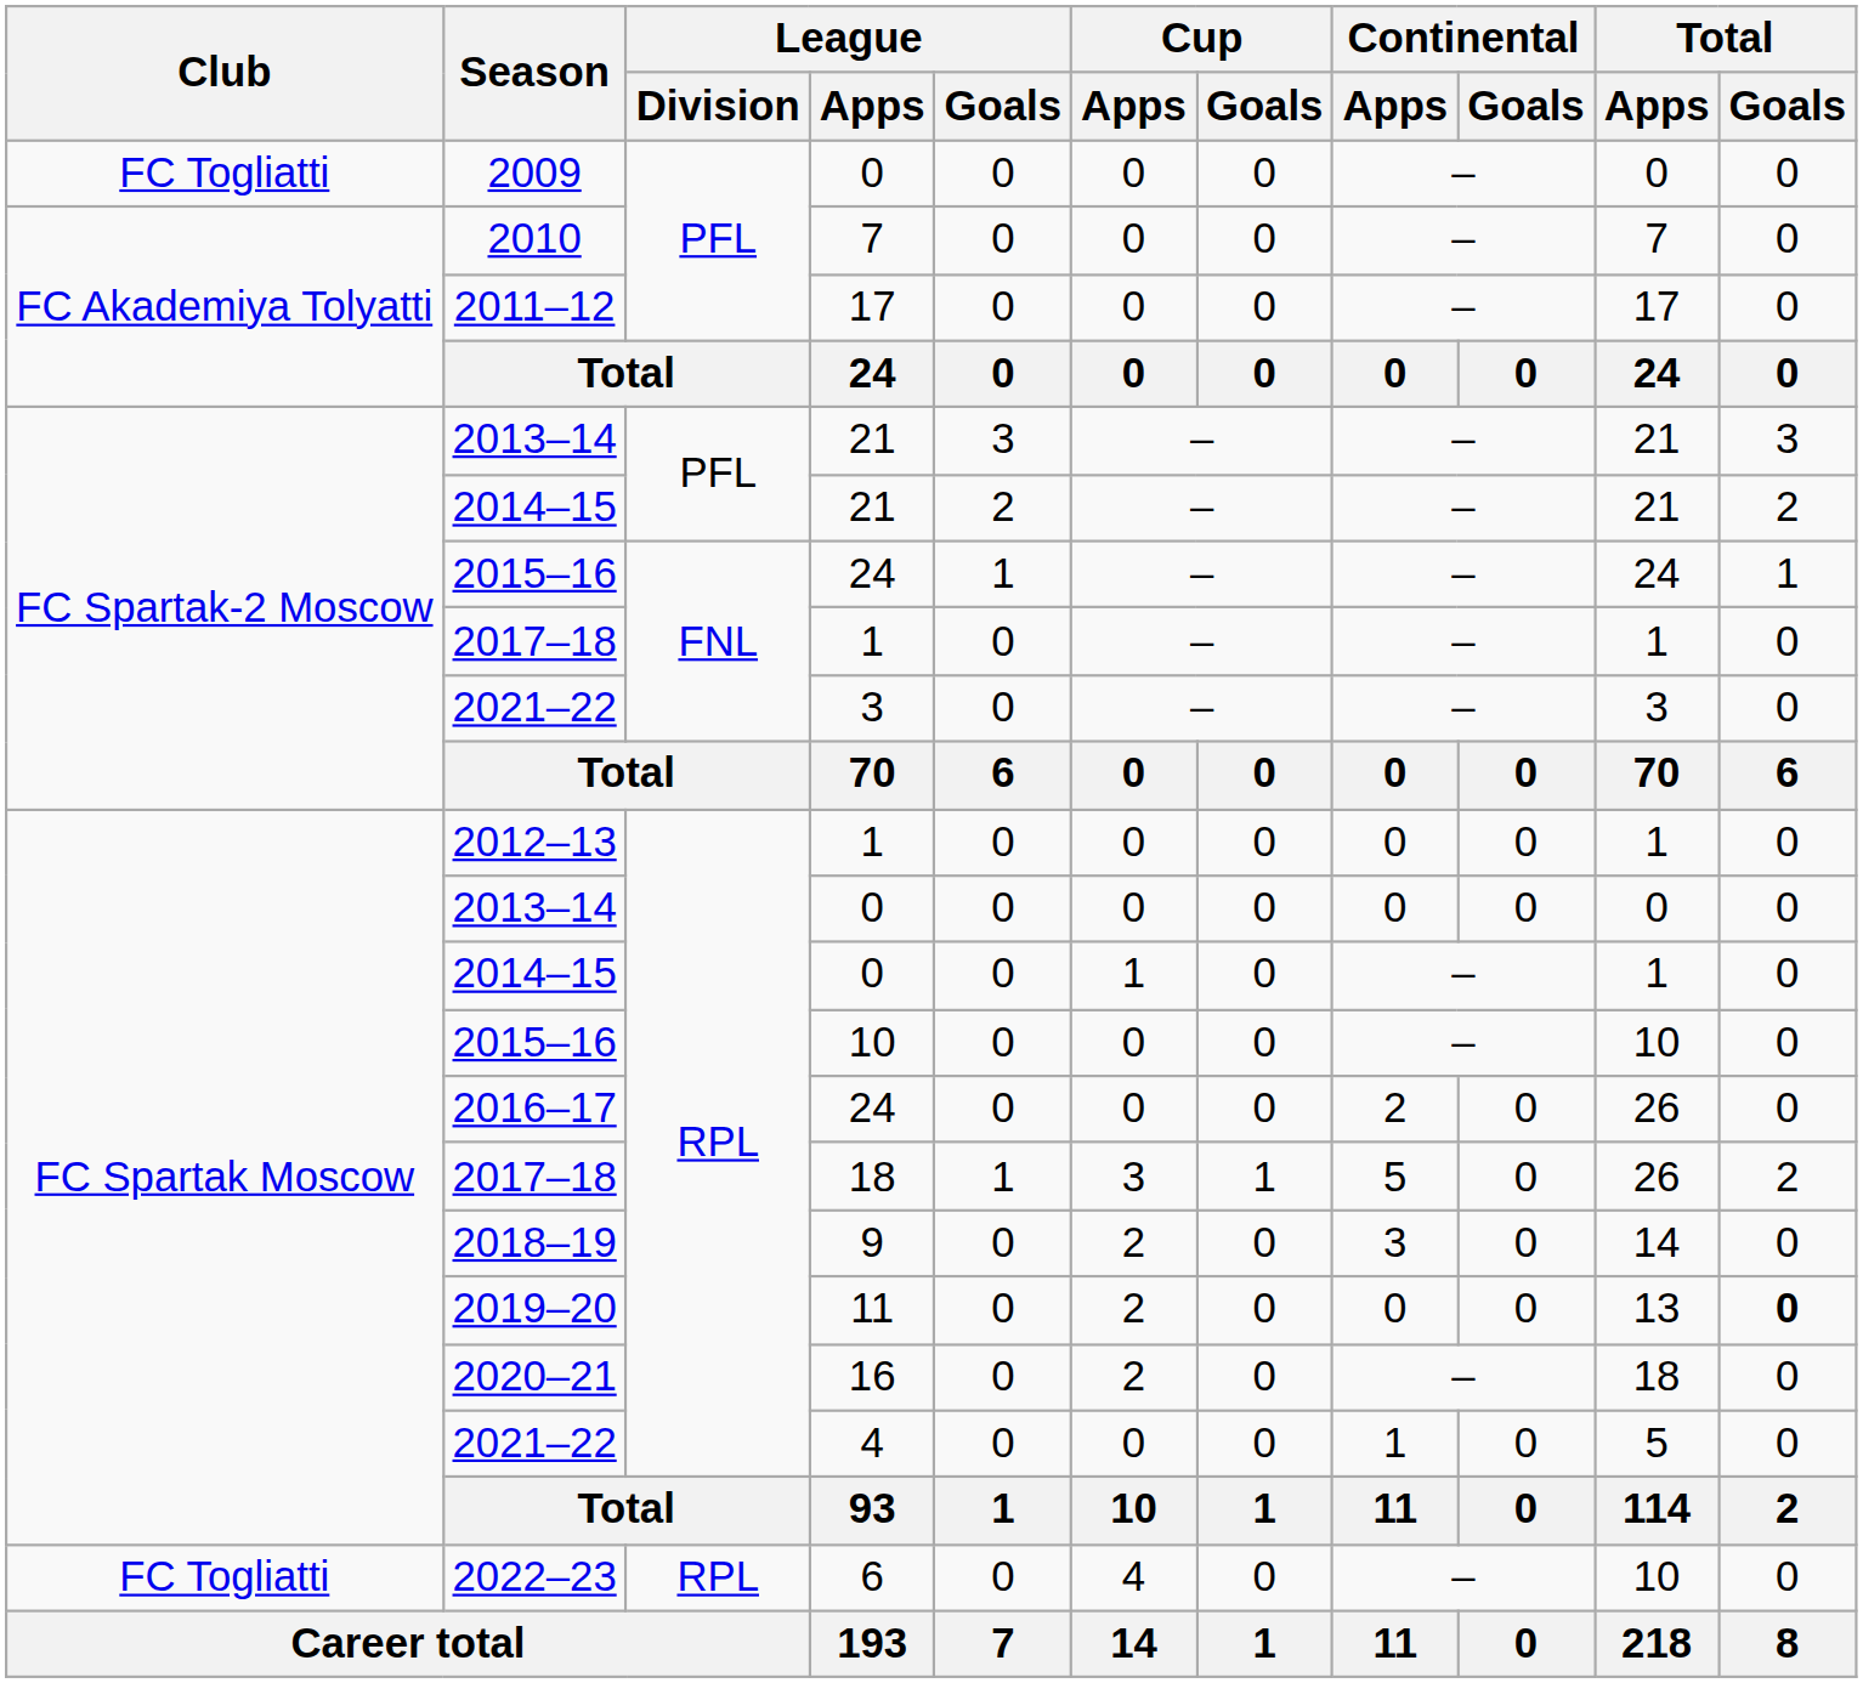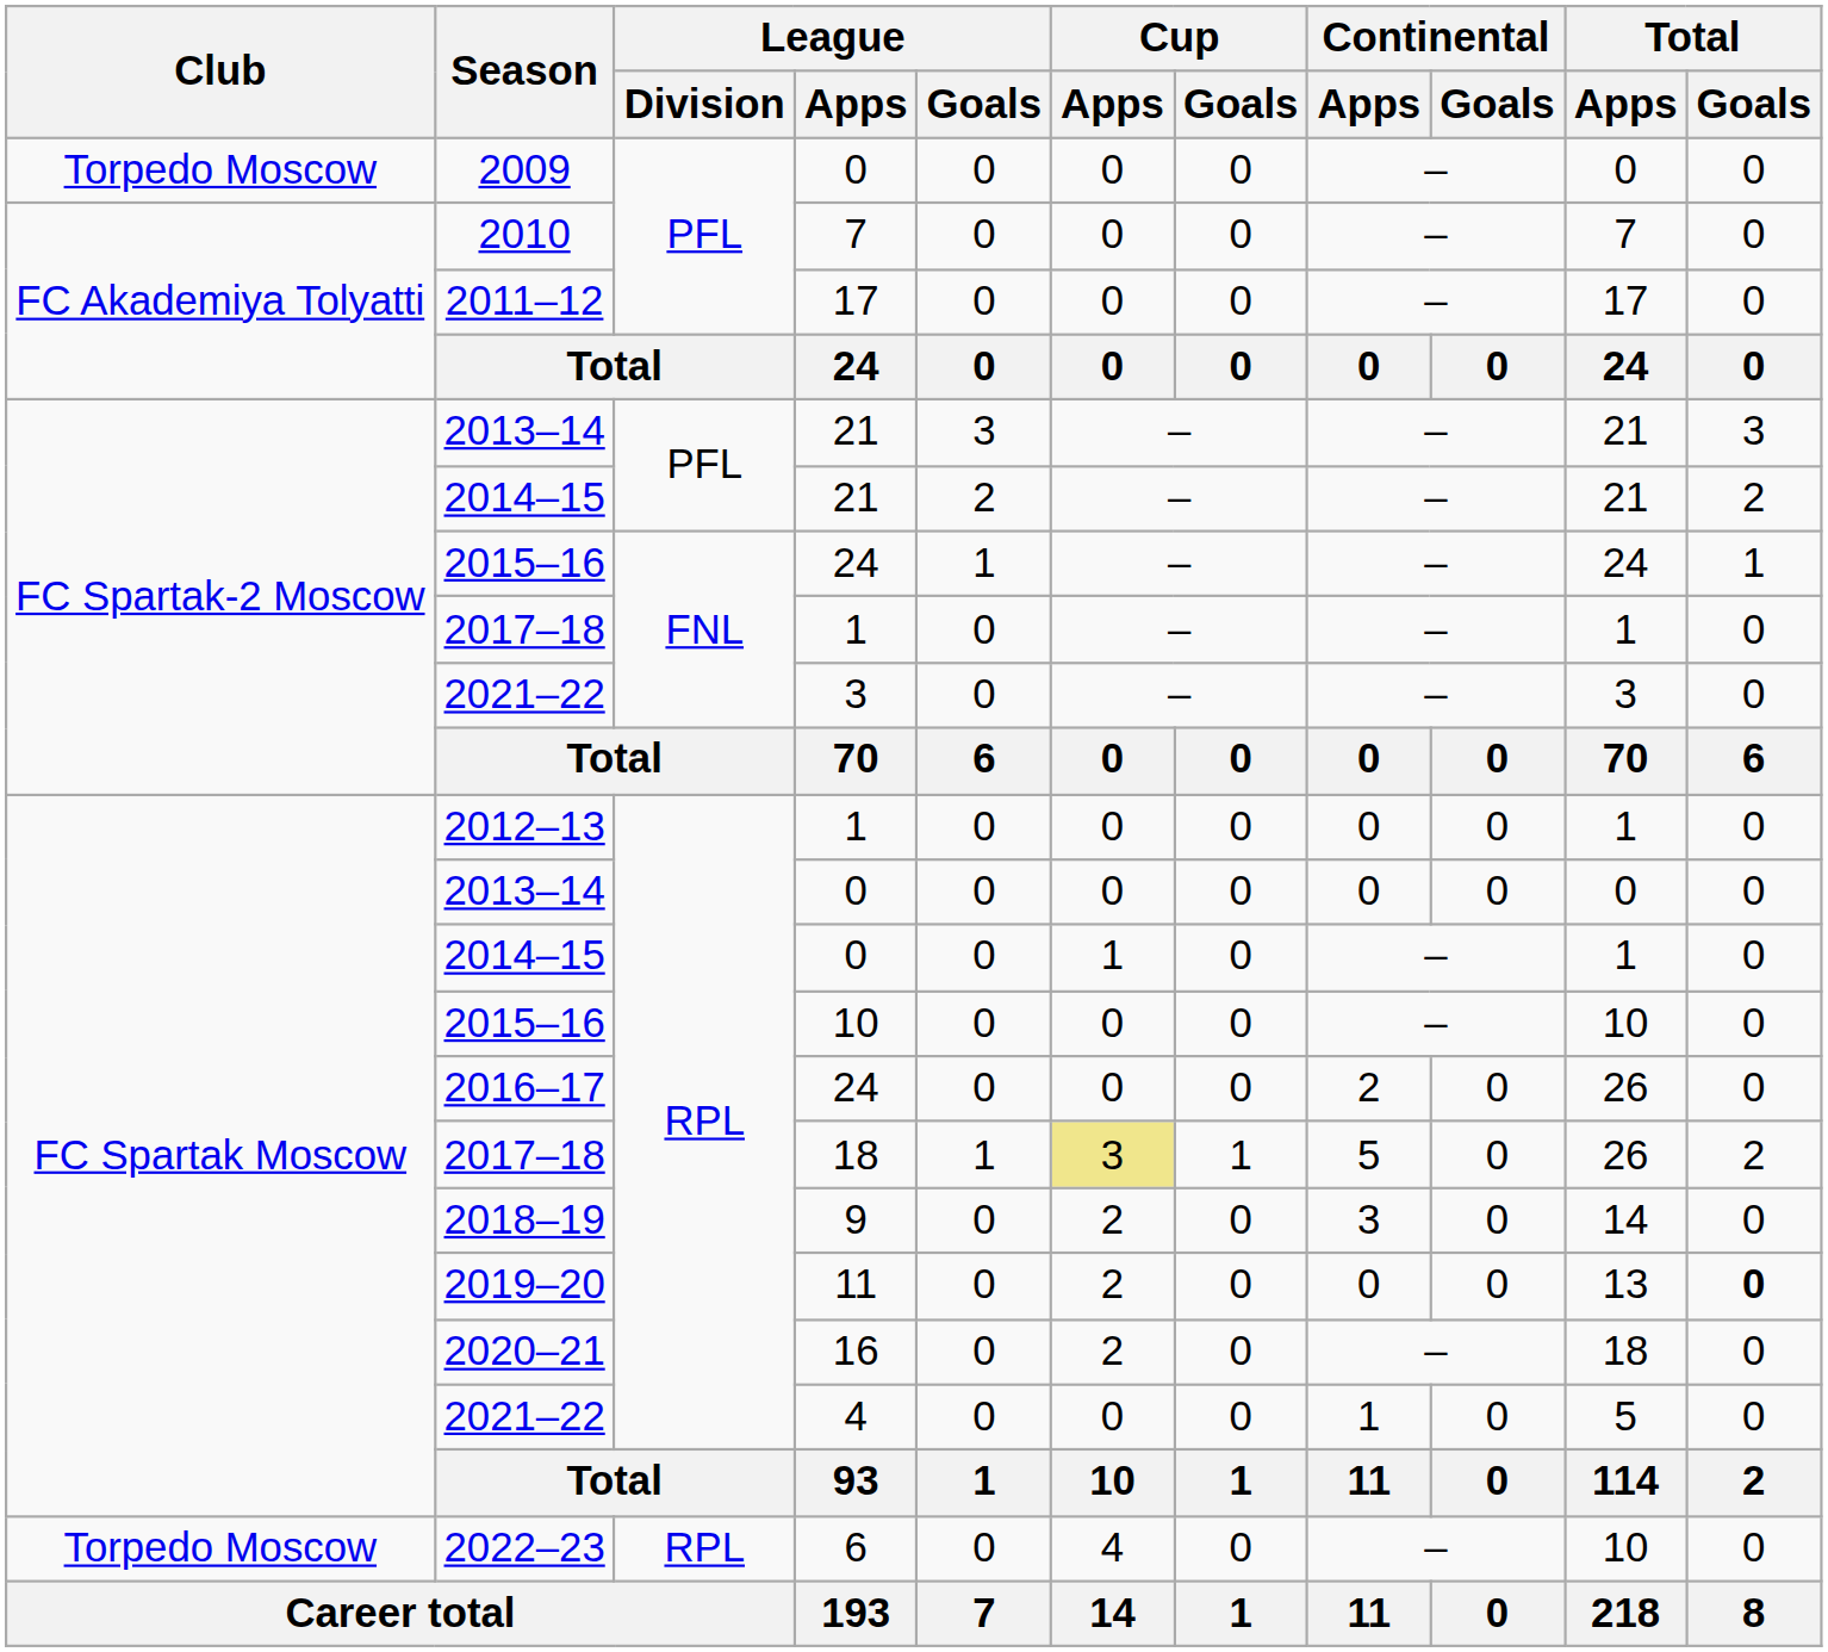 <table class="wikitable" style="text-align: center;">
 <tr>
 <th rowspan=2>Club</th>
 <th rowspan=2>Season</th>
 <th colspan=3>League</th>
 <th colspan=2>Cup</th>
 <th colspan=2>Continental</th>
 <th colspan=2>Total</th>
 </tr>
 <tr>
 <th>Division</th>
 <th>Apps</th>
 <th>Goals</th>
 <th>Apps</th>
 <th>Goals</th>
 <th>Apps</th>
 <th>Goals</th>
 <th>Apps</th>
 <th>Goals</th>
 </tr>
 <tr>
-<td><a href='#'>FC Togliatti</a></td>
+<td><a href='#'>Torpedo Moscow</a></td>
 <td><a href='#'>2009</a></td>
 <td rowspan=3><a href='#'>PFL</a></td>
 <td>0</td>
 <td>0</td>
 <td>0</td>
 <td>0</td>
 <td colspan=2>–</td>
 <td>0</td>
 <td>0</td>
 </tr>
 <tr>
 <td rowspan=3><a href='#'>FC Akademiya Tolyatti</a></td>
 <td><a href='#'>2010</a></td>
 <td>7</td>
 <td>0</td>
 <td>0</td>
 <td>0</td>
 <td colspan=2>–</td>
 <td>7</td>
 <td>0</td>
 </tr>
 <tr>
 <td><a href='#'>2011–12</a></td>
 <td>17</td>
 <td>0</td>
 <td>0</td>
 <td>0</td>
 <td colspan=2>–</td>
 <td>17</td>
 <td>0</td>
 </tr>
 <tr>
 <th colspan=2>Total</th>
 <th>24</th>
 <th>0</th>
 <th>0</th>
 <th>0</th>
 <th>0</th>
 <th>0</th>
 <th>24</th>
 <th>0</th>
 </tr>
 <tr>
 <td rowspan=6><a href='#'>FC Spartak-2 Moscow</a></td>
 <td><a href='#'>2013–14</a></td>
 <td rowspan=2>PFL</td>
 <td>21</td>
 <td>3</td>
 <td colspan=2>–</td>
 <td colspan=2>–</td>
 <td>21</td>
 <td>3</td>
 </tr>
 <tr>
 <td><a href='#'>2014–15</a></td>
 <td>21</td>
 <td>2</td>
 <td colspan=2>–</td>
 <td colspan=2>–</td>
 <td>21</td>
 <td>2</td>
 </tr>
 <tr>
 <td><a href='#'>2015–16</a></td>
 <td rowspan=3><a href='#'>FNL</a></td>
 <td>24</td>
 <td>1</td>
 <td colspan=2>–</td>
 <td colspan=2>–</td>
 <td>24</td>
 <td>1</td>
 </tr>
 <tr>
 <td><a href='#'>2017–18</a></td>
 <td>1</td>
 <td>0</td>
 <td colspan=2>–</td>
 <td colspan=2>–</td>
 <td>1</td>
 <td>0</td>
 </tr>
 <tr>
 <td><a href='#'>2021–22</a></td>
 <td>3</td>
 <td>0</td>
 <td colspan=2>–</td>
 <td colspan=2>–</td>
 <td>3</td>
 <td>0</td>
 </tr>
 <tr>
 <th colspan=2>Total</th>
 <th>70</th>
 <th>6</th>
 <th>0</th>
 <th>0</th>
 <th>0</th>
 <th>0</th>
 <th>70</th>
 <th>6</th>
 </tr>
 <tr>
 <td rowspan=11><a href='#'>FC Spartak Moscow</a></td>
 <td><a href='#'>2012–13</a></td>
 <td rowspan=10><a href='#'>RPL</a></td>
 <td>1</td>
 <td>0</td>
 <td>0</td>
 <td>0</td>
 <td>0</td>
 <td>0</td>
 <td>1</td>
 <td>0</td>
 </tr>
 <tr>
 <td><a href='#'>2013–14</a></td>
 <td>0</td>
 <td>0</td>
 <td>0</td>
 <td>0</td>
 <td>0</td>
 <td>0</td>
 <td>0</td>
 <td>0</td>
 </tr>
 <tr>
 <td><a href='#'>2014–15</a></td>
 <td>0</td>
 <td>0</td>
 <td>1</td>
 <td>0</td>
 <td colspan=2>–</td>
 <td>1</td>
 <td>0</td>
 </tr>
 <tr>
 <td><a href='#'>2015–16</a></td>
 <td>10</td>
 <td>0</td>
 <td>0</td>
 <td>0</td>
 <td colspan=2>–</td>
 <td>10</td>
 <td>0</td>
 </tr>
 <tr>
 <td><a href='#'>2016–17</a></td>
 <td>24</td>
 <td>0</td>
 <td>0</td>
 <td>0</td>
 <td>2</td>
 <td>0</td>
 <td>26</td>
 <td>0</td>
 </tr>
 <tr>
 <td><a href='#'>2017–18</a></td>
 <td>18</td>
 <td>1</td>
-<td>3</td>
+<td style="background: khaki;">3</td>
 <td>1</td>
 <td>5</td>
 <td>0</td>
 <td>26</td>
 <td>2</td>
 </tr>
 <tr>
 <td><a href='#'>2018–19</a></td>
 <td>9</td>
 <td>0</td>
 <td>2</td>
 <td>0</td>
 <td>3</td>
 <td>0</td>
 <td>14</td>
 <td>0</td>
 </tr>
 <tr>
 <td><a href='#'>2019–20</a></td>
 <td>11</td>
 <td>0</td>
 <td>2</td>
 <td>0</td>
 <td>0</td>
 <td>0</td>
 <td>13</td>
 <td><strong>0</strong></td>
 </tr>
 <tr>
 <td><a href='#'>2020–21</a></td>
 <td>16</td>
 <td>0</td>
 <td>2</td>
 <td>0</td>
 <td colspan=2>–</td>
 <td>18</td>
 <td>0</td>
 </tr>
 <tr>
 <td><a href='#'>2021–22</a></td>
 <td>4</td>
 <td>0</td>
 <td>0</td>
 <td>0</td>
 <td>1</td>
 <td>0</td>
 <td>5</td>
 <td>0</td>
 </tr>
 <tr>
 <th colspan=2>Total</th>
 <th>93</th>
 <th>1</th>
 <th>10</th>
 <th>1</th>
 <th>11</th>
 <th>0</th>
 <th>114</th>
 <th>2</th>
 </tr>
 <tr>
-<td><a href='#'>FC Togliatti</a></td>
+<td><a href='#'>Torpedo Moscow</a></td>
 <td><a href='#'>2022–23</a></td>
 <td><a href='#'>RPL</a></td>
 <td>6</td>
 <td>0</td>
 <td>4</td>
 <td>0</td>
 <td colspan=2>–</td>
 <td>10</td>
 <td>0</td>
 </tr>
 <tr>
 <th colspan=3>Career total</th>
 <th>193</th>
 <th>7</th>
 <th>14</th>
 <th>1</th>
 <th>11</th>
 <th>0</th>
 <th>218</th>
 <th>8</th>
 </tr>
 </table>
